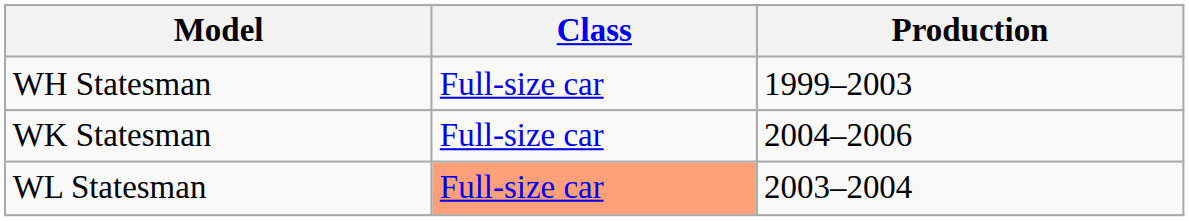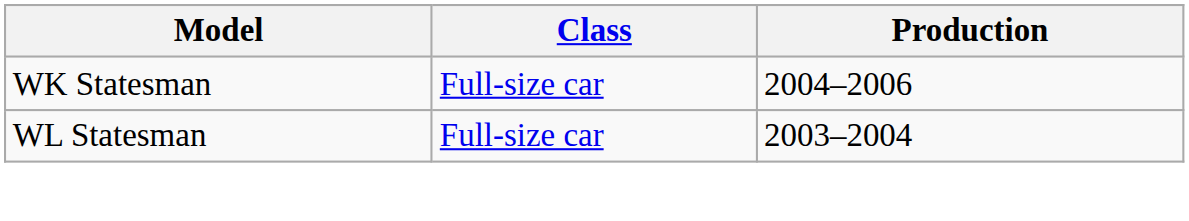 <table class="wikitable">
 <tr>
 <th style="width:200px;">Model</th>
 <th style="width:150px;"><a href='#'>Class</a></th>
 <th style="width:200px;">Production</th>
-</tr>
-<tr>
-<td valign="top">WH Statesman</td>
-<td valign="top"><a href='#'>Full-size car</a></td>
-<td valign="top">1999–2003</td>
 </tr>
 <tr>
 <td valign="top">WK Statesman</td>
 <td valign="top"><a href='#'>Full-size car</a></td>
 <td valign="top">2004–2006</td>
 </tr>
 <tr>
 <td valign="top">WL Statesman</td>
-<td valign="top" style="background: lightsalmon;"><a href='#'>Full-size car</a></td>
+<td valign="top"><a href='#'>Full-size car</a></td>
 <td valign="top">2003–2004</td>
 </tr>
 </table>
